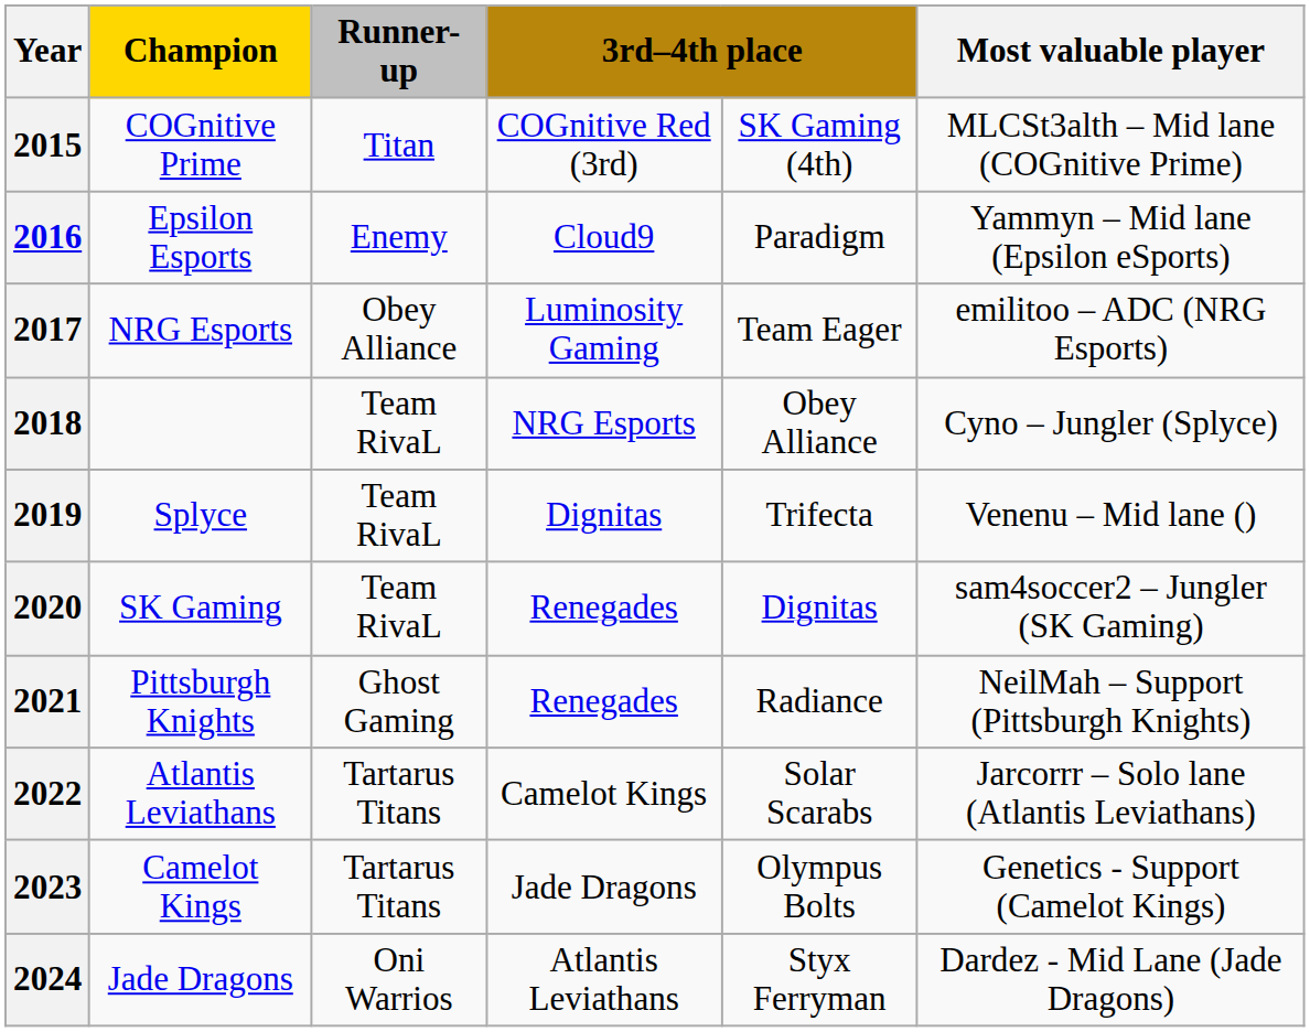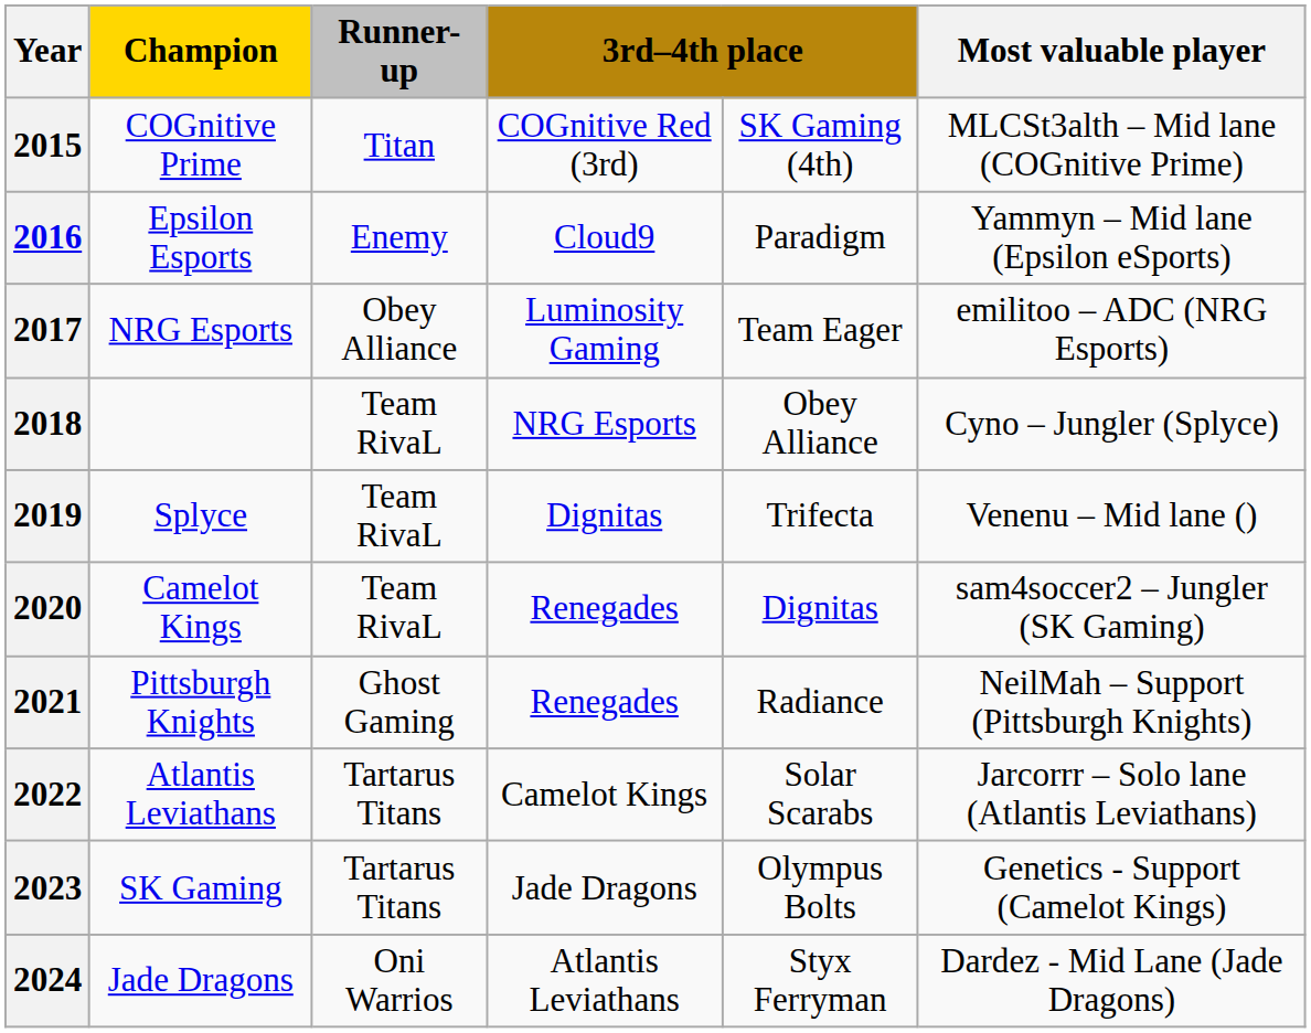 <table class="wikitable" style="text-align:center">
 <tr>
 <th>Year</th>
 <th style="background:gold;">Champion</th>
 <th style="background:silver;">Runner-up</th>
 <th colspan="2" style="background:DarkGoldenrod;">3rd–4th place</th>
 <th>Most valuable player</th>
 </tr>
 <tr>
 <th>2015</th>
 <td><a href='#'>COGnitive Prime</a></td>
 <td><a href='#'>Titan</a></td>
 <td><a href='#'>COGnitive Red</a> (3rd)</td>
 <td><a href='#'>SK Gaming</a> (4th)</td>
 <td>MLCSt3alth – Mid lane (COGnitive Prime)</td>
 </tr>
 <tr>
 <th><a href='#'>2016</a></th>
 <td><a href='#'>Epsilon Esports</a></td>
 <td><a href='#'>Enemy</a></td>
 <td><a href='#'>Cloud9</a></td>
 <td>Paradigm</td>
 <td>Yammyn – Mid lane (Epsilon eSports)</td>
 </tr>
 <tr>
 <th>2017</th>
 <td><a href='#'>NRG Esports</a></td>
 <td>Obey Alliance</td>
 <td><a href='#'>Luminosity Gaming</a></td>
 <td>Team Eager</td>
 <td>emilitoo – ADC (NRG Esports)</td>
 </tr>
 <tr>
 <th>2018</th>
 <td></td>
 <td>Team RivaL</td>
 <td><a href='#'>NRG Esports</a></td>
 <td>Obey Alliance</td>
 <td>Cyno – Jungler (Splyce)</td>
 </tr>
 <tr>
 <th>2019</th>
 <td><a href='#'>Splyce</a></td>
 <td>Team RivaL</td>
 <td><a href='#'>Dignitas</a></td>
 <td>Trifecta</td>
 <td>Venenu – Mid lane ()</td>
 </tr>
 <tr>
 <th>2020</th>
-<td><a href='#'>SK Gaming</a></td>
+<td><a href='#'>Camelot Kings</a></td>
 <td>Team RivaL</td>
 <td><a href='#'>Renegades</a></td>
 <td><a href='#'>Dignitas</a></td>
 <td>sam4soccer2 – Jungler (SK Gaming)</td>
 </tr>
 <tr>
 <th>2021</th>
 <td><a href='#'>Pittsburgh Knights</a></td>
 <td>Ghost Gaming</td>
 <td><a href='#'>Renegades</a></td>
 <td>Radiance</td>
 <td>NeilMah – Support (Pittsburgh Knights)</td>
 </tr>
 <tr>
 <th>2022</th>
 <td><a href='#'>Atlantis Leviathans</a></td>
 <td>Tartarus Titans</td>
 <td>Camelot Kings</td>
 <td>Solar Scarabs</td>
 <td>Jarcorrr – Solo lane (Atlantis Leviathans)</td>
 </tr>
 <tr>
 <th>2023</th>
-<td><a href='#'>Camelot Kings</a></td>
+<td><a href='#'>SK Gaming</a></td>
 <td>Tartarus Titans</td>
 <td>Jade Dragons</td>
 <td>Olympus Bolts</td>
 <td>Genetics - Support (Camelot Kings)</td>
 </tr>
 <tr>
 <th>2024</th>
 <td><a href='#'>Jade Dragons</a></td>
 <td>Oni Warrios</td>
 <td>Atlantis Leviathans</td>
 <td>Styx Ferryman</td>
 <td>Dardez - Mid Lane (Jade Dragons)</td>
 </tr>
 </table>
